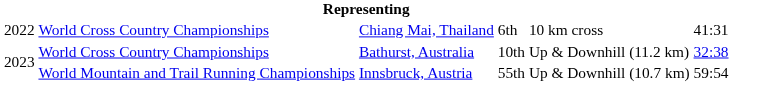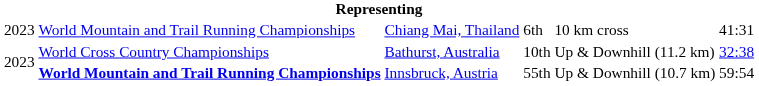 <table>
 <tr>
 <th colspan="6">Representing </th>
 </tr>
 <tr>
-<td>2022</td>
-<td><a href='#'>World Cross Country Championships</a></td>
+<td>2023</td>
+<td><a href='#'>World Mountain and Trail Running Championships</a></td>
 <td><a href='#'>Chiang Mai, Thailand</a></td>
 <td>6th</td>
 <td>10 km cross</td>
 <td>41:31</td>
 </tr>
 <tr>
 <td rowspan=2>2023</td>
 <td><a href='#'>World Cross Country Championships</a></td>
 <td><a href='#'>Bathurst, Australia</a></td>
 <td>10th</td>
 <td>Up & Downhill (11.2 km)</td>
 <td><a href='#'>32:38</a></td>
 </tr>
 <tr>
-<td><a href='#'>World Mountain and Trail Running Championships</a></td>
+<td><strong><a href='#'>World Mountain and Trail Running Championships</a></strong></td>
 <td><a href='#'>Innsbruck, Austria</a></td>
 <td>55th</td>
 <td>Up & Downhill (10.7 km)</td>
 <td>59:54</td>
 </tr>
 </table>
